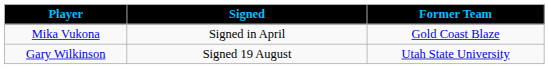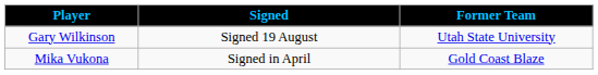 <table class="wikitable sortable sortable">
 <tr>
 <th style="background:#000000; color:#00bfff" width=150>Player</th>
 <th style="background:#000000; color:#00bfff" width=300>Signed</th>
 <th style="background:#000000; color:#00bfff" width=220>Former Team</th>
 </tr>
+<tr style="text-align:center;">
+<td><a href='#'>Gary Wilkinson</a></td>
+<td>Signed 19 August</td>
+<td><a href='#'>Utah State University</a></td>
+</tr>
 <tr style="text-align: center">
 <td><a href='#'>Mika Vukona</a></td>
 <td>Signed in April</td>
 <td><a href='#'>Gold Coast Blaze</a></td>
 </tr>
-<tr style="text-align:center;">
-<td><a href='#'>Gary Wilkinson</a></td>
-<td>Signed 19 August</td>
-<td><a href='#'>Utah State University</a></td>
-</tr>
 </table>
